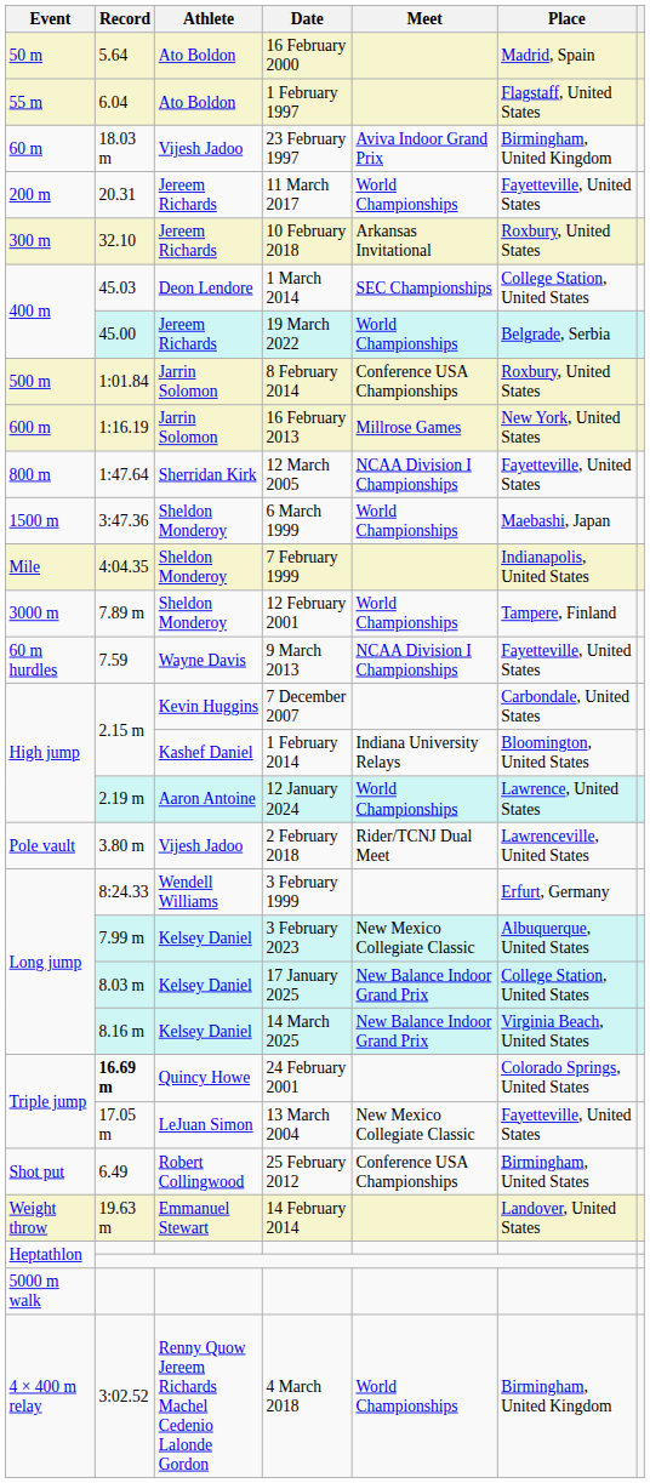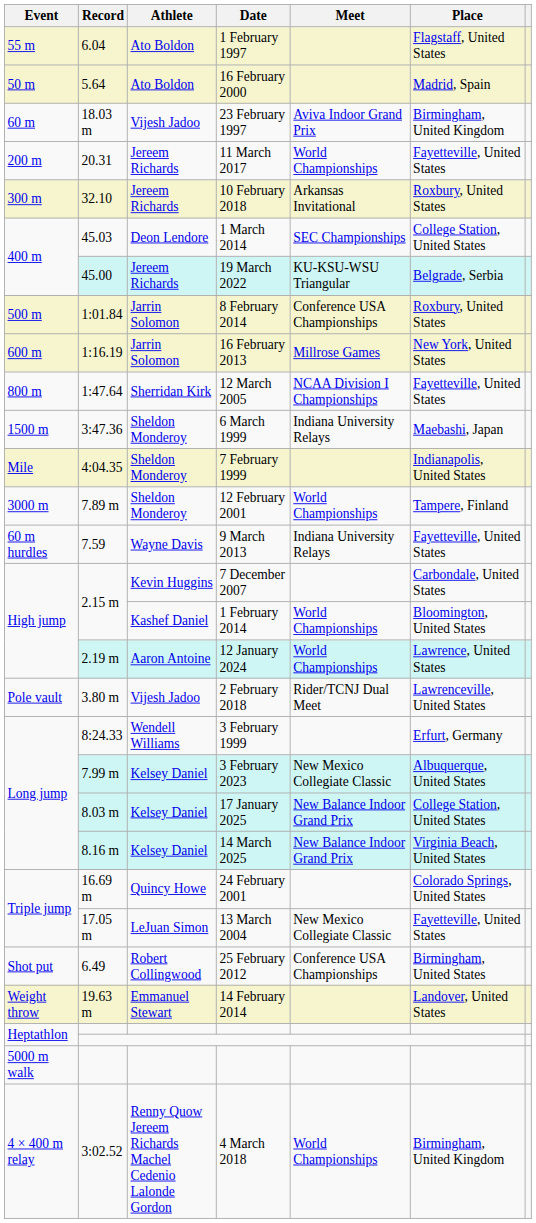 <table class="wikitable" style="font-size:95%; width: 95%;">
 <tr>
 <th>Event</th>
 <th>Record</th>
 <th>Athlete</th>
 <th>Date</th>
 <th>Meet</th>
 <th>Place</th>
 <th></th>
 </tr>
 <tr style="background:#f6F5CE;">
+<td><a href='#'>55 m</a></td>
+<td>6.04 </td>
+<td><a href='#'>Ato Boldon</a></td>
+<td>1 February 1997</td>
+<td></td>
+<td><a href='#'>Flagstaff</a>, United States</td>
+<td></td>
+</tr>
+<tr style="background:#f6F5CE;">
 <td><a href='#'>50 m</a></td>
 <td>5.64</td>
 <td><a href='#'>Ato Boldon</a></td>
 <td>16 February 2000</td>
 <td></td>
 <td><a href='#'>Madrid</a>, Spain</td>
-<td></td>
-</tr>
-<tr style="background:#f6F5CE;">
-<td><a href='#'>55 m</a></td>
-<td>6.04 </td>
-<td><a href='#'>Ato Boldon</a></td>
-<td>1 February 1997</td>
-<td></td>
-<td><a href='#'>Flagstaff</a>, United States</td>
 <td></td>
 </tr>
 <tr>
 <td><a href='#'>60 m</a></td>
 <td>18.03 m</td>
 <td><a href='#'>Vijesh Jadoo</a></td>
 <td>23 February 1997</td>
 <td><a href='#'>Aviva Indoor Grand Prix</a></td>
 <td><a href='#'>Birmingham</a>, United Kingdom</td>
 <td></td>
 </tr>
 <tr>
 <td><a href='#'>200 m</a></td>
 <td>20.31</td>
 <td><a href='#'>Jereem Richards</a></td>
 <td>11 March 2017</td>
 <td><a href='#'>World Championships</a></td>
 <td><a href='#'>Fayetteville</a>, United States</td>
 <td></td>
 </tr>
 <tr style="background:#f6F5CE;">
 <td><a href='#'>300 m</a></td>
 <td>32.10</td>
 <td><a href='#'>Jereem Richards</a></td>
 <td>10 February 2018</td>
 <td>Arkansas Invitational</td>
 <td><a href='#'>Roxbury</a>, United States</td>
 <td></td>
 </tr>
 <tr>
 <td rowspan=2><a href='#'>400 m</a></td>
 <td>45.03</td>
 <td><a href='#'>Deon Lendore</a></td>
 <td>1 March 2014</td>
 <td><a href='#'>SEC Championships</a></td>
 <td><a href='#'>College Station</a>, United States</td>
 <td></td>
 </tr>
 <tr bgcolor=#CEF6F5>
 <td>45.00</td>
 <td><a href='#'>Jereem Richards</a></td>
 <td>19 March 2022</td>
-<td><a href='#'>World Championships</a></td>
+<td>KU-KSU-WSU Triangular</td>
 <td><a href='#'>Belgrade</a>, Serbia</td>
 <td></td>
 </tr>
 <tr style="background:#f6F5CE;">
 <td><a href='#'>500 m</a></td>
 <td>1:01.84</td>
 <td><a href='#'>Jarrin Solomon</a></td>
 <td>8 February 2014</td>
 <td>Conference USA Championships</td>
 <td><a href='#'>Roxbury</a>, United States</td>
 <td></td>
 </tr>
 <tr style="background:#f6F5CE;">
 <td><a href='#'>600 m</a></td>
 <td>1:16.19</td>
 <td><a href='#'>Jarrin Solomon</a></td>
 <td>16 February 2013</td>
 <td><a href='#'>Millrose Games</a></td>
 <td><a href='#'>New York</a>, United States</td>
 <td></td>
 </tr>
 <tr>
 <td><a href='#'>800 m</a></td>
 <td>1:47.64</td>
 <td><a href='#'>Sherridan Kirk</a></td>
 <td>12 March 2005</td>
 <td><a href='#'>NCAA Division I Championships</a></td>
 <td><a href='#'>Fayetteville</a>, United States</td>
 <td></td>
 </tr>
 <tr>
 <td><a href='#'>1500 m</a></td>
 <td>3:47.36</td>
 <td><a href='#'>Sheldon Monderoy</a></td>
 <td>6 March 1999</td>
-<td><a href='#'>World Championships</a></td>
+<td>Indiana University Relays</td>
 <td><a href='#'>Maebashi</a>, Japan</td>
 <td></td>
 </tr>
 <tr style="background:#f6F5CE;">
 <td><a href='#'>Mile</a></td>
 <td>4:04.35</td>
 <td><a href='#'>Sheldon Monderoy</a></td>
 <td>7 February 1999</td>
 <td></td>
 <td><a href='#'>Indianapolis</a>, United States</td>
 <td></td>
 </tr>
 <tr>
 <td><a href='#'>3000 m</a></td>
 <td>7.89 m</td>
 <td><a href='#'>Sheldon Monderoy</a></td>
 <td>12 February 2001</td>
 <td><a href='#'>World Championships</a></td>
 <td><a href='#'>Tampere</a>, Finland</td>
 <td></td>
 </tr>
 <tr>
 <td><a href='#'>60 m hurdles</a></td>
 <td>7.59</td>
 <td><a href='#'>Wayne Davis</a></td>
 <td>9 March 2013</td>
-<td><a href='#'>NCAA Division I Championships</a></td>
+<td>Indiana University Relays</td>
 <td><a href='#'>Fayetteville</a>, United States</td>
 <td></td>
 </tr>
 <tr>
 <td rowspan=3><a href='#'>High jump</a></td>
 <td rowspan=2>2.15 m</td>
 <td><a href='#'>Kevin Huggins</a></td>
 <td>7 December 2007</td>
 <td></td>
 <td><a href='#'>Carbondale</a>, United States</td>
 <td></td>
 </tr>
 <tr>
 <td><a href='#'>Kashef Daniel</a></td>
 <td>1 February 2014</td>
-<td>Indiana University Relays</td>
+<td><a href='#'>World Championships</a></td>
 <td><a href='#'>Bloomington</a>, United States</td>
 <td></td>
 </tr>
 <tr bgcolor=#CEF6F5>
 <td>2.19 m</td>
 <td><a href='#'>Aaron Antoine</a></td>
 <td>12 January 2024</td>
 <td><a href='#'>World Championships</a></td>
 <td><a href='#'>Lawrence</a>, United States</td>
 <td></td>
 </tr>
 <tr>
 <td><a href='#'>Pole vault</a></td>
 <td>3.80 m</td>
 <td><a href='#'>Vijesh Jadoo</a></td>
 <td>2 February 2018</td>
 <td>Rider/TCNJ Dual Meet</td>
 <td><a href='#'>Lawrenceville</a>, United States</td>
 <td></td>
 </tr>
 <tr>
 <td rowspan=4><a href='#'>Long jump</a></td>
 <td>8:24.33 </td>
 <td><a href='#'>Wendell Williams</a></td>
 <td>3 February 1999</td>
 <td></td>
 <td><a href='#'>Erfurt</a>, Germany</td>
 <td></td>
 </tr>
 <tr bgcolor=#CEF6F5>
 <td>7.99 m </td>
 <td><a href='#'>Kelsey Daniel</a></td>
 <td>3 February 2023</td>
 <td>New Mexico Collegiate Classic</td>
 <td><a href='#'>Albuquerque</a>, United States</td>
 <td></td>
 </tr>
 <tr bgcolor=#CEF6F5>
 <td>8.03 m</td>
 <td><a href='#'>Kelsey Daniel</a></td>
 <td>17 January 2025</td>
 <td><a href='#'>New Balance Indoor Grand Prix</a></td>
 <td><a href='#'>College Station</a>, United States</td>
 <td></td>
 </tr>
 <tr bgcolor=#CEF6F5>
 <td>8.16 m</td>
 <td><a href='#'>Kelsey Daniel</a></td>
 <td>14 March 2025</td>
 <td><a href='#'>New Balance Indoor Grand Prix</a></td>
 <td><a href='#'>Virginia Beach</a>, United States</td>
 <td></td>
 </tr>
 <tr>
 <td rowspan=2><a href='#'>Triple jump</a></td>
-<td><strong>16.69 m </strong></td>
+<td>16.69 m </td>
 <td><a href='#'>Quincy Howe</a></td>
 <td>24 February 2001</td>
 <td></td>
 <td><a href='#'>Colorado Springs</a>, United States</td>
 <td></td>
 </tr>
 <tr>
 <td>17.05 m</td>
 <td><a href='#'>LeJuan Simon</a></td>
 <td>13 March 2004</td>
 <td>New Mexico Collegiate Classic</td>
 <td><a href='#'>Fayetteville</a>, United States</td>
 <td></td>
 </tr>
 <tr>
 <td><a href='#'>Shot put</a></td>
 <td>6.49</td>
 <td><a href='#'>Robert Collingwood</a></td>
 <td>25 February 2012</td>
 <td>Conference USA Championships</td>
 <td><a href='#'>Birmingham</a>, United States</td>
 <td></td>
 </tr>
 <tr style="background:#f6F5CE;">
 <td><a href='#'>Weight throw</a></td>
 <td>19.63 m</td>
 <td><a href='#'>Emmanuel Stewart</a></td>
 <td>14 February 2014</td>
 <td></td>
 <td><a href='#'>Landover</a>, United States</td>
 <td></td>
 </tr>
 <tr>
 <td rowspan=2><a href='#'>Heptathlon</a></td>
 <td></td>
 <td></td>
 <td></td>
 <td></td>
 <td></td>
 <td></td>
 </tr>
 <tr>
 <td colspan=5></td>
 <td></td>
 </tr>
 <tr>
 <td><a href='#'>5000 m walk</a></td>
 <td></td>
 <td></td>
 <td></td>
 <td></td>
 <td></td>
 <td></td>
 </tr>
 <tr>
 <td><a href='#'>4 × 400 m relay</a></td>
 <td>3:02.52</td>
 <td><br><a href='#'>Renny Quow</a><br><a href='#'>Jereem Richards</a><br><a href='#'>Machel Cedenio</a><br><a href='#'>Lalonde Gordon</a></td>
 <td>4 March 2018</td>
 <td><a href='#'>World Championships</a></td>
 <td><a href='#'>Birmingham</a>, United Kingdom</td>
 <td></td>
 </tr>
 </table>
